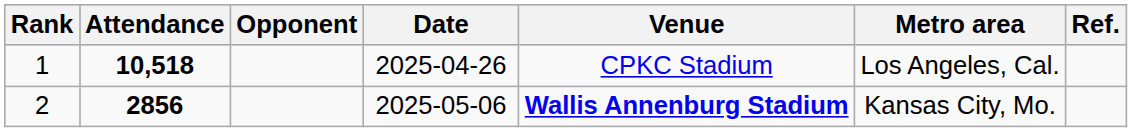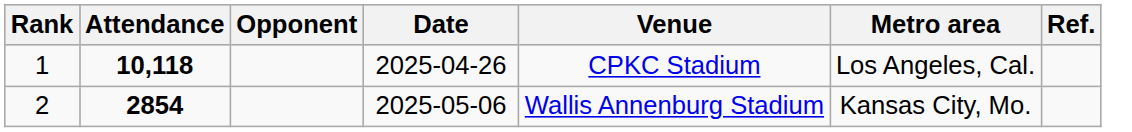 <table class="wikitable sortable" style="text-align: center;">
 <tr>
 <th>Rank</th>
 <th>Attendance</th>
 <th>Opponent</th>
 <th width=90>Date</th>
 <th>Venue</th>
 <th>Metro area</th>
 <th>Ref.</th>
 </tr>
 <tr>
 <td>1</td>
-<td><strong>10,518</strong></td>
+<td><strong>10,118</strong></td>
 <td></td>
 <td>2025-04-26</td>
 <td><a href='#'>CPKC Stadium</a></td>
 <td>Los Angeles, Cal.</td>
 <td></td>
 </tr>
 <tr>
 <td>2</td>
-<td><strong>2856</strong></td>
+<td><strong>2854</strong></td>
 <td></td>
 <td>2025-05-06</td>
-<td><strong><a href='#'>Wallis Annenburg Stadium</a></strong></td>
+<td><a href='#'>Wallis Annenburg Stadium</a></td>
 <td>Kansas City, Mo.</td>
 <td></td>
 </tr>
 </table>
